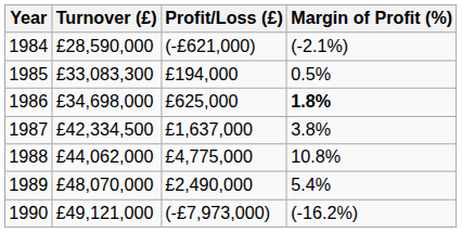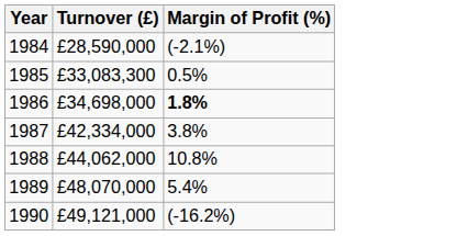 <table class="wikitable floatright">
 <tr>
 <th>Year</th>
 <th>Turnover (£)</th>
-<th>Profit/Loss (£)</th>
 <th>Margin of Profit (%)</th>
 </tr>
 <tr>
 <td>1984</td>
 <td>£28,590,000</td>
-<td>(-£621,000)</td>
 <td>(-2.1%)</td>
 </tr>
 <tr>
 <td>1985</td>
 <td>£33,083,300</td>
-<td>£194,000</td>
 <td>0.5%</td>
 </tr>
 <tr>
 <td>1986</td>
 <td>£34,698,000</td>
-<td>£625,000</td>
 <td><strong>1.8%</strong></td>
 </tr>
 <tr>
 <td>1987</td>
-<td>£42,334,500</td>
-<td>£1,637,000</td>
+<td>£42,334,000</td>
 <td>3.8%</td>
 </tr>
 <tr>
 <td>1988</td>
 <td>£44,062,000</td>
-<td>£4,775,000</td>
 <td>10.8%</td>
 </tr>
 <tr>
 <td>1989</td>
 <td>£48,070,000</td>
-<td>£2,490,000</td>
 <td>5.4%</td>
 </tr>
 <tr>
 <td>1990</td>
 <td>£49,121,000</td>
-<td>(-£7,973,000)</td>
 <td>(-16.2%)</td>
 </tr>
 </table>
